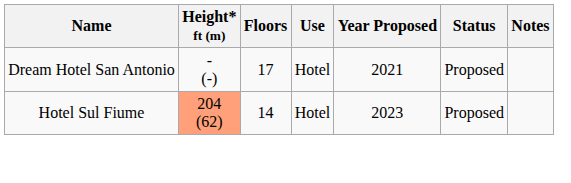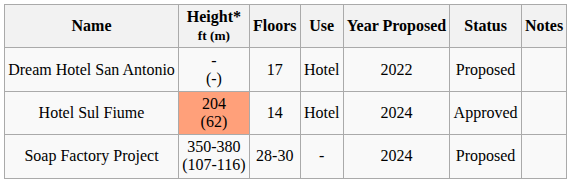 <table class="wikitable sortable">
 <tr>
 <th>Name</th>
 <th>Height*<br><small>ft (m)</small></th>
 <th>Floors</th>
 <th>Use</th>
 <th>Year Proposed</th>
 <th>Status</th>
 <th>Notes</th>
 </tr>
 <tr>
 <td align="center">Dream Hotel San Antonio</td>
 <td align="center">-<br>(-)</td>
 <td align="center">17</td>
 <td align="center">Hotel</td>
-<td align="center">2021</td>
+<td align="center">2022</td>
 <td align="center">Proposed</td>
 <td align="center"></td>
 </tr>
 <tr>
 <td align="center">Hotel Sul Fiume</td>
 <td align="center" style="background: lightsalmon;">204<br>(62)</td>
 <td align="center">14</td>
 <td align="center">Hotel</td>
-<td align="center">2023</td>
+<td align="center">2024</td>
+<td align="center">Approved</td>
+<td align="center"></td>
+</tr>
+<tr>
+<td align="center">Soap Factory Project</td>
+<td align="center">350-380<br>(107-116)</td>
+<td align="center">28-30</td>
+<td align="center">-</td>
+<td align="center">2024</td>
 <td align="center">Proposed</td>
 <td align="center"></td>
 </tr>
 </table>
